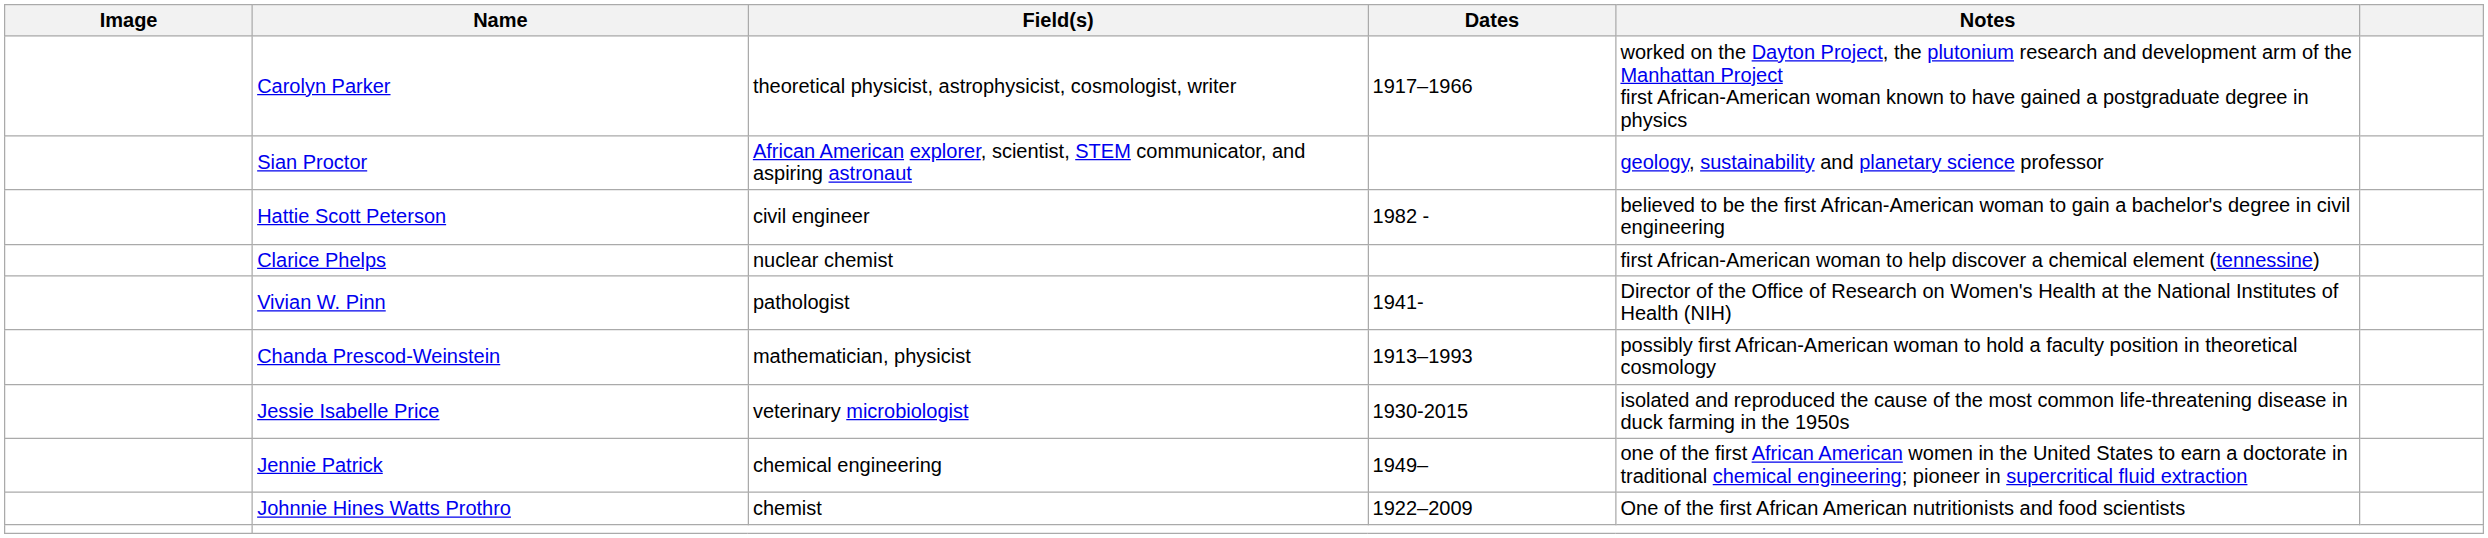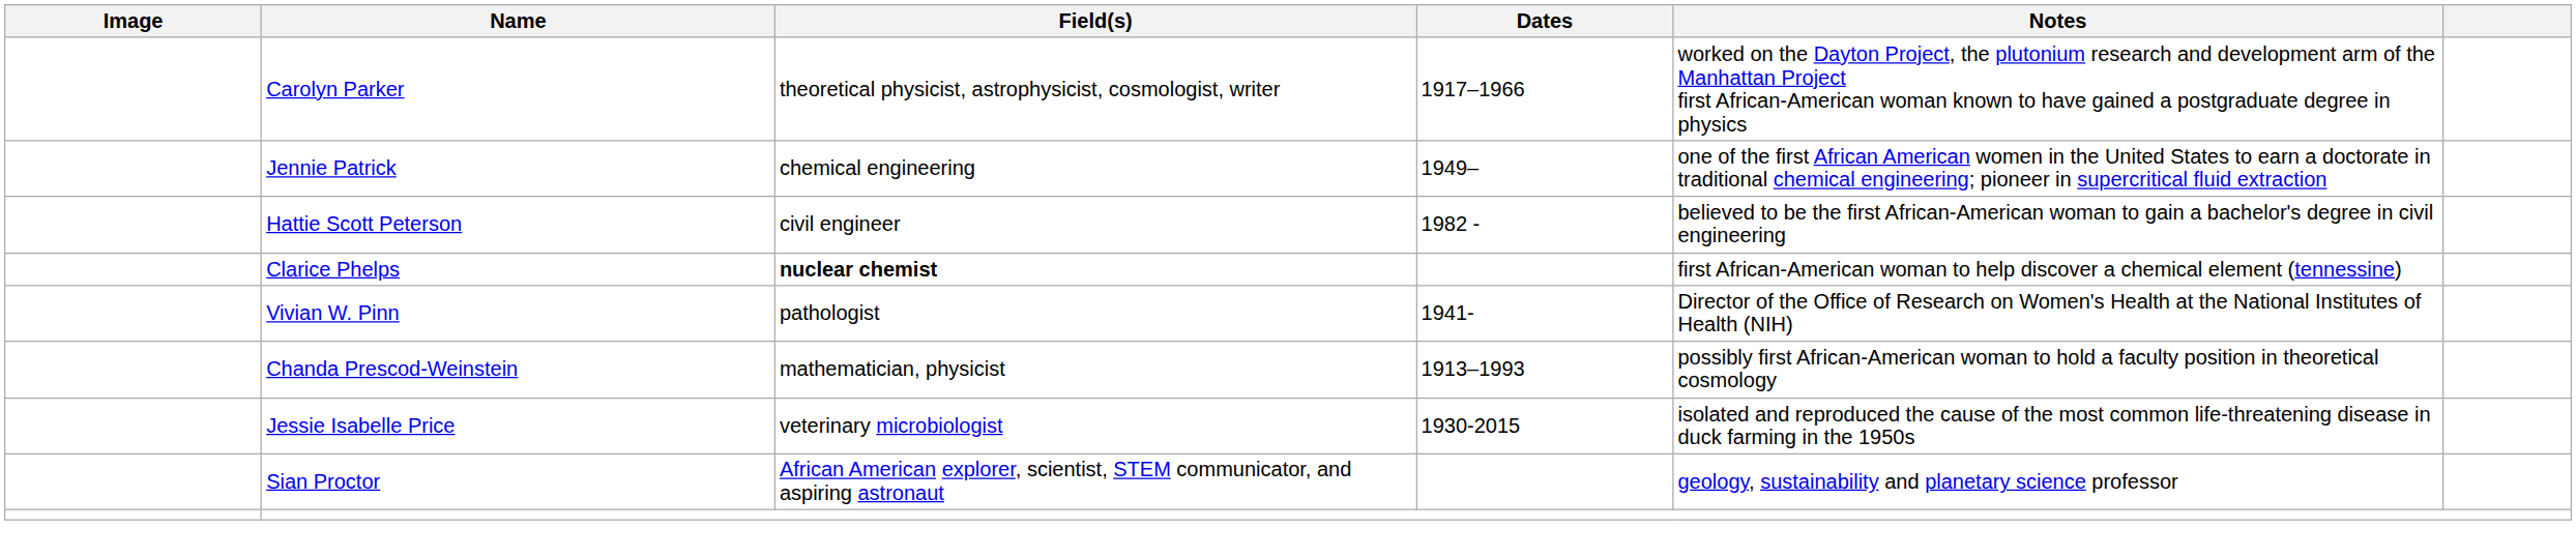 <table class="wikitable sortable plainrowheaders" style="width:100%; background:#fff;">
 <tr class="unsortable">
 <th scope="col" class="unsortable">Image</th>
 <th scope="col" style="width:20%;">Name</th>
 <th scope="col" style="width:25%;">Field(s)</th>
 <th scope="col" style="width:10%;">Dates</th>
 <th scope="col" class="unsortable" style="width: 30%">Notes</th>
 <th scope="col" class="unsortable" style="width: 5%"></th>
 </tr>
 <tr>
 <td></td>
 <td><a href='#'>Carolyn Parker</a></td>
 <td>theoretical physicist, astrophysicist, cosmologist, writer</td>
 <td>1917–1966</td>
 <td>worked on the <a href='#'>Dayton Project</a>, the <a href='#'>plutonium</a> research and development arm of the <a href='#'>Manhattan Project</a><br>first African-American woman known to have gained a postgraduate degree in physics</td>
 <td></td>
 </tr>
 <tr>
 <td></td>
-<td><a href='#'>Sian Proctor</a></td>
-<td><a href='#'>African American</a> <a href='#'>explorer</a>, scientist, <a href='#'>STEM</a> communicator, and aspiring <a href='#'>astronaut</a></td>
-<td></td>
-<td><a href='#'>geology</a>, <a href='#'>sustainability</a> and <a href='#'>planetary science</a> professor</td>
+<td><a href='#'>Jennie Patrick</a></td>
+<td>chemical engineering</td>
+<td>1949–</td>
+<td>one of the first <a href='#'>African American</a> women in the United States to earn a doctorate in traditional <a href='#'>chemical engineering</a>; pioneer in <a href='#'>supercritical fluid extraction</a></td>
 <td></td>
 </tr>
 <tr>
 <td></td>
 <td><a href='#'>Hattie Scott Peterson</a></td>
 <td>civil engineer</td>
 <td>1982 -</td>
 <td>believed to be the first African-American woman to gain a bachelor's degree in civil engineering</td>
 <td></td>
 </tr>
 <tr>
 <td></td>
 <td><a href='#'>Clarice Phelps</a></td>
-<td>nuclear chemist</td>
+<td><strong>nuclear chemist</strong></td>
 <td></td>
 <td>first African-American woman to help discover a chemical element (<a href='#'>tennessine</a>)</td>
 <td></td>
 </tr>
 <tr>
 <td></td>
 <td><a href='#'>Vivian W. Pinn</a></td>
 <td>pathologist</td>
 <td>1941-</td>
 <td>Director of the Office of Research on Women's Health at the National Institutes of Health (NIH)</td>
 <td></td>
 </tr>
 <tr>
 <td></td>
 <td><a href='#'>Chanda Prescod-Weinstein</a></td>
 <td>mathematician, physicist</td>
 <td>1913–1993</td>
 <td>possibly first African-American woman to hold a faculty position in theoretical cosmology</td>
 <td></td>
 </tr>
 <tr>
 <td></td>
 <td><a href='#'>Jessie Isabelle Price</a></td>
 <td>veterinary <a href='#'>microbiologist</a></td>
 <td>1930-2015</td>
 <td>isolated and reproduced the cause of the most common life-threatening disease in duck farming in the 1950s</td>
 <td></td>
 </tr>
 <tr>
 <td></td>
-<td><a href='#'>Jennie Patrick</a></td>
-<td>chemical engineering</td>
-<td>1949–</td>
-<td>one of the first <a href='#'>African American</a> women in the United States to earn a doctorate in traditional <a href='#'>chemical engineering</a>; pioneer in <a href='#'>supercritical fluid extraction</a></td>
+<td><a href='#'>Sian Proctor</a></td>
+<td><a href='#'>African American</a> <a href='#'>explorer</a>, scientist, <a href='#'>STEM</a> communicator, and aspiring <a href='#'>astronaut</a></td>
 <td></td>
-</tr>
-<tr>
-<td></td>
-<td><a href='#'>Johnnie Hines Watts Prothro</a></td>
-<td>chemist</td>
-<td>1922–2009</td>
-<td>One of the first African American nutritionists and food scientists</td>
+<td><a href='#'>geology</a>, <a href='#'>sustainability</a> and <a href='#'>planetary science</a> professor</td>
 <td></td>
 </tr>
 <tr>
 <td></td>
 </tr>
 </table>
